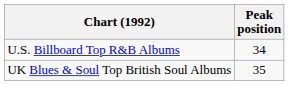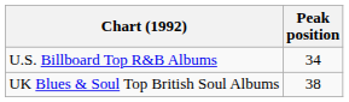 <table class="wikitable">
 <tr>
 <th>Chart (1992)</th>
 <th>Peak<br>position</th>
 </tr>
 <tr>
 <td>U.S. <a href='#'>Billboard Top R&B Albums</a></td>
 <td align="center">34</td>
 </tr>
 <tr>
 <td>UK <a href='#'>Blues & Soul</a> Top British Soul Albums</td>
-<td align="center">35</td>
+<td align="center">38</td>
 </tr>
 </table>
